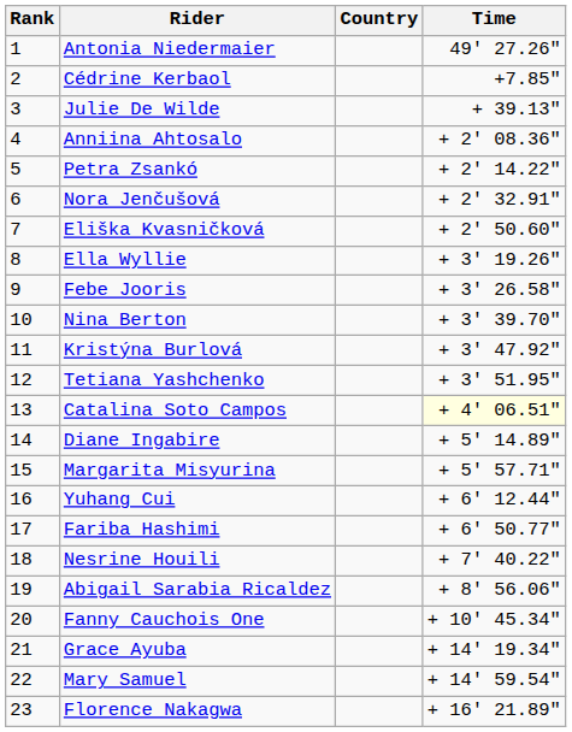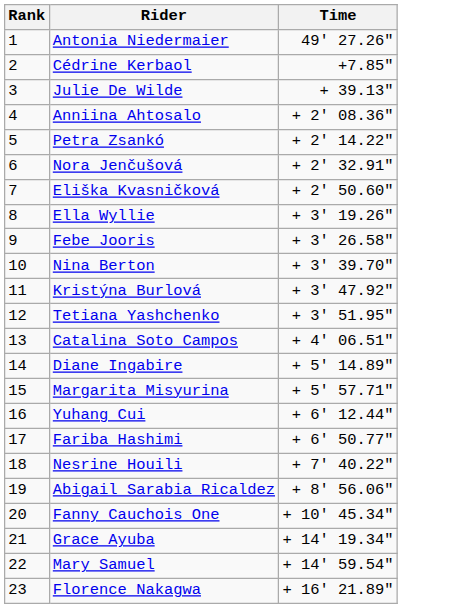 <table class="wikitable sortable" style="font-size:95%; text-align:left;">
 <tr>
 <th>Rank</th>
 <th>Rider</th>
-<th>Country</th>
 <th>Time</th>
 </tr>
 <tr>
 <td>1</td>
 <td><a href='#'>Antonia Niedermaier</a></td>
-<td></td>
 <td align=right>49' 27.26"</td>
 </tr>
 <tr>
 <td>2</td>
 <td><a href='#'>Cédrine Kerbaol</a></td>
-<td></td>
 <td align=right>+7.85"</td>
 </tr>
 <tr>
 <td>3</td>
 <td><a href='#'>Julie De Wilde</a></td>
-<td></td>
 <td align=right>+ 39.13"</td>
 </tr>
 <tr>
 <td>4</td>
 <td><a href='#'>Anniina Ahtosalo</a></td>
-<td></td>
 <td align=right>+ 2' 08.36"</td>
 </tr>
 <tr>
 <td>5</td>
 <td><a href='#'>Petra Zsankó</a></td>
-<td></td>
 <td align=right>+ 2' 14.22"</td>
 </tr>
 <tr>
 <td>6</td>
 <td><a href='#'>Nora Jenčušová</a></td>
-<td></td>
 <td align=right>+ 2' 32.91"</td>
 </tr>
 <tr>
 <td>7</td>
 <td><a href='#'>Eliška Kvasničková</a></td>
-<td></td>
 <td align=right>+ 2' 50.60"</td>
 </tr>
 <tr>
 <td>8</td>
 <td><a href='#'>Ella Wyllie</a></td>
-<td></td>
 <td align=right>+ 3' 19.26"</td>
 </tr>
 <tr>
 <td>9</td>
 <td><a href='#'>Febe Jooris</a></td>
-<td></td>
 <td align=right>+ 3' 26.58"</td>
 </tr>
 <tr>
 <td>10</td>
 <td><a href='#'>Nina Berton</a></td>
-<td></td>
 <td align=right>+ 3' 39.70"</td>
 </tr>
 <tr>
 <td>11</td>
 <td><a href='#'>Kristýna Burlová</a></td>
-<td></td>
 <td align=right>+ 3' 47.92"</td>
 </tr>
 <tr>
 <td>12</td>
 <td><a href='#'>Tetiana Yashchenko</a></td>
-<td></td>
 <td align=right>+ 3' 51.95"</td>
 </tr>
 <tr>
 <td>13</td>
 <td><a href='#'>Catalina Soto Campos</a></td>
-<td></td>
-<td align=right style="background: lightyellow;">+ 4' 06.51"</td>
+<td align=right>+ 4' 06.51"</td>
 </tr>
 <tr>
 <td>14</td>
 <td><a href='#'>Diane Ingabire</a></td>
-<td></td>
 <td align=right>+ 5' 14.89"</td>
 </tr>
 <tr>
 <td>15</td>
 <td><a href='#'>Margarita Misyurina</a></td>
-<td></td>
 <td align=right>+ 5' 57.71"</td>
 </tr>
 <tr>
 <td>16</td>
 <td><a href='#'>Yuhang Cui</a></td>
-<td></td>
 <td align=right>+ 6' 12.44"</td>
 </tr>
 <tr>
 <td>17</td>
 <td><a href='#'>Fariba Hashimi</a></td>
-<td></td>
 <td align=right>+ 6' 50.77"</td>
 </tr>
 <tr>
 <td>18</td>
 <td><a href='#'>Nesrine Houili</a></td>
-<td></td>
 <td align=right>+ 7' 40.22"</td>
 </tr>
 <tr>
 <td>19</td>
 <td><a href='#'>Abigail Sarabia Ricaldez</a></td>
-<td></td>
 <td align=right>+ 8' 56.06"</td>
 </tr>
 <tr>
 <td>20</td>
 <td><a href='#'>Fanny Cauchois One</a></td>
-<td></td>
 <td align=right>+ 10' 45.34"</td>
 </tr>
 <tr>
 <td>21</td>
 <td><a href='#'>Grace Ayuba</a></td>
-<td></td>
 <td align=right>+ 14' 19.34"</td>
 </tr>
 <tr>
 <td>22</td>
 <td><a href='#'>Mary Samuel</a></td>
-<td></td>
 <td align=right>+ 14' 59.54"</td>
 </tr>
 <tr>
 <td>23</td>
 <td><a href='#'>Florence Nakagwa</a></td>
-<td></td>
 <td align=right>+ 16' 21.89"</td>
 </tr>
 </table>
